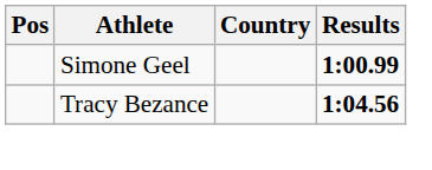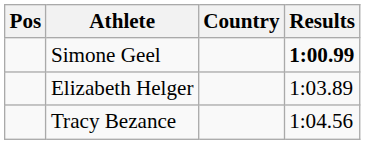 <table class="wikitable">
 <tr>
 <th>Pos</th>
 <th>Athlete</th>
 <th>Country</th>
 <th>Results</th>
 </tr>
 <tr>
 <td align="center"></td>
 <td>Simone Geel</td>
 <td></td>
 <td><strong>1:00.99</strong></td>
 </tr>
 <tr>
 <td align="center"></td>
+<td>Elizabeth Helger</td>
+<td></td>
+<td>1:03.89</td>
+</tr>
+<tr>
+<td align="center"></td>
 <td>Tracy Bezance</td>
 <td></td>
-<td><strong>1:04.56</strong></td>
+<td>1:04.56</td>
 </tr>
 </table>
